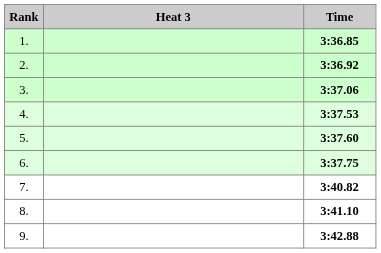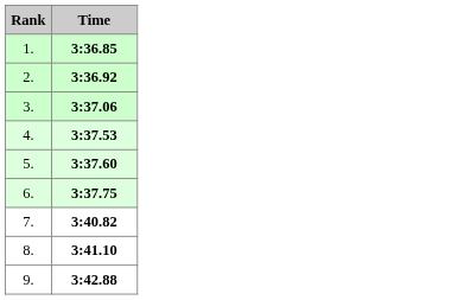 <table border="1" cellspacing="2" cellpadding="5" style="border-collapse: collapse; font-size: 90%;">
 <tr style="background:#ccc;">
 <th>Rank</th>
-<th style="width: 20em">Heat 3</th>
 <th style="width: 5em">Time</th>
 </tr>
 <tr style="background:#cfc;">
 <td style="text-align:center;">1.</td>
-<td></td>
 <td style="text-align:center;"><strong>3:36.85</strong></td>
 </tr>
 <tr style="background:#cfc;">
 <td style="text-align:center;">2.</td>
-<td></td>
 <td style="text-align:center;"><strong>3:36.92</strong></td>
 </tr>
 <tr style="background:#cfc;">
 <td style="text-align:center;">3.</td>
-<td></td>
 <td style="text-align:center;"><strong>3:37.06</strong></td>
 </tr>
 <tr style="background:#dfd;">
 <td style="text-align:center;">4.</td>
-<td></td>
 <td style="text-align:center;"><strong>3:37.53</strong></td>
 </tr>
 <tr style="background:#dfd;">
 <td style="text-align:center;">5.</td>
-<td></td>
 <td style="text-align:center;"><strong>3:37.60</strong></td>
 </tr>
 <tr style="background:#dfd;">
 <td style="text-align:center;">6.</td>
-<td></td>
 <td style="text-align:center;"><strong>3:37.75</strong></td>
 </tr>
 <tr>
 <td style="text-align:center;">7.</td>
-<td></td>
 <td style="text-align:center;"><strong>3:40.82</strong></td>
 </tr>
 <tr>
 <td style="text-align:center;">8.</td>
-<td></td>
 <td style="text-align:center;"><strong>3:41.10</strong></td>
 </tr>
 <tr>
 <td style="text-align:center;">9.</td>
-<td></td>
 <td style="text-align:center;"><strong>3:42.88</strong></td>
 </tr>
 </table>
